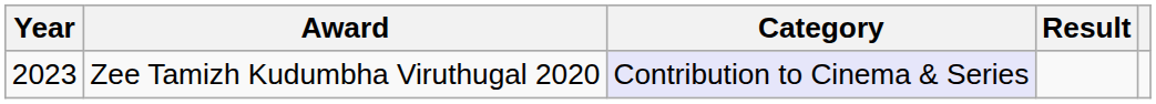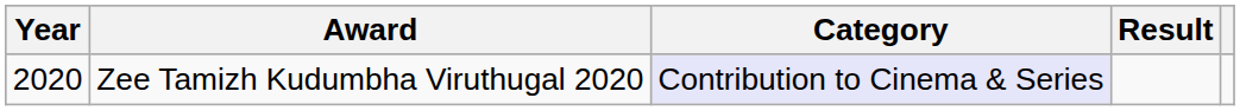 <table class="wikitable">
 <tr>
 <th scope="col">Year</th>
 <th scope="col">Award</th>
 <th scope="col">Category</th>
 <th scope="col">Result</th>
 <th class="unsortable" scope="col"></th>
 </tr>
 <tr>
-<td>2023</td>
+<td>2020</td>
 <td>Zee Tamizh Kudumbha Viruthugal 2020</td>
 <td style="background: lavender;">Contribution to Cinema & Series</td>
 <td></td>
 <td></td>
 </tr>
 </table>
